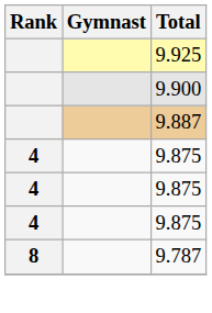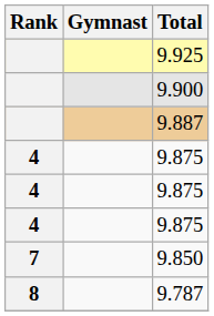 <table class="wikitable sortable" style="text-align:center; font-size:95%">
 <tr>
 <th scope=col>Rank</th>
 <th scope=col>Gymnast</th>
 <th scope=col>Total</th>
 </tr>
 <tr bgcolor=fffcaf>
 <th scope=row style="text-align:center"></th>
 <td align=left></td>
 <td>9.925</td>
 </tr>
 <tr bgcolor=e5e5e5>
 <th scope=row style="text-align:center"></th>
 <td align=left></td>
 <td>9.900</td>
 </tr>
 <tr bgcolor=eecc99>
 <th scope=row style="text-align:center"></th>
 <td align=left></td>
 <td>9.887</td>
 </tr>
 <tr>
 <th scope=row style="text-align:center">4</th>
 <td align=left></td>
 <td>9.875</td>
 </tr>
 <tr>
 <th scope=row style="text-align:center">4</th>
 <td align=left></td>
 <td>9.875</td>
 </tr>
 <tr>
 <th scope=row style="text-align:center">4</th>
 <td align=left></td>
 <td>9.875</td>
 </tr>
 <tr>
+<th scope=row style="text-align:center">7</th>
+<td align=left></td>
+<td>9.850</td>
+</tr>
+<tr>
 <th scope=row style="text-align:center">8</th>
 <td align=left></td>
 <td>9.787</td>
 </tr>
 <tr>
 </tr>
 </table>
